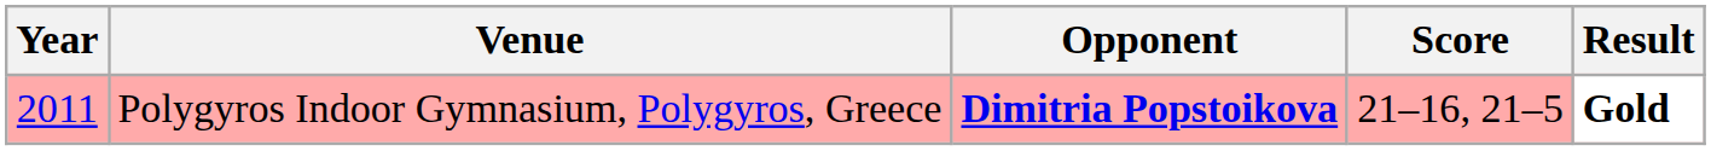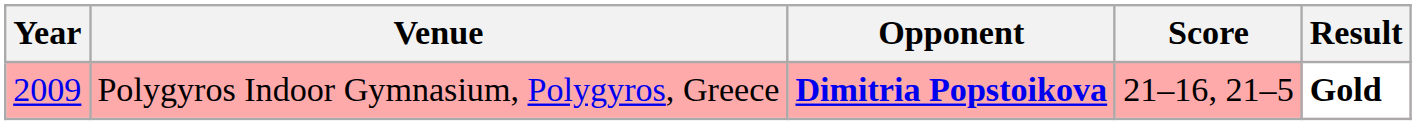 <table class="sortable wikitable" style="font-size: 90%;">
 <tr>
 <th>Year</th>
 <th>Venue</th>
 <th>Opponent</th>
 <th>Score</th>
 <th>Result</th>
 </tr>
 <tr style="background:#FFAAAA">
-<td align="center"><a href='#'>2011</a></td>
+<td align="center"><a href='#'>2009</a></td>
 <td align="left">Polygyros Indoor Gymnasium, <a href='#'>Polygyros</a>, Greece</td>
 <td align="left"><strong> <a href='#'>Dimitria Popstoikova</a></strong></td>
 <td align="left">21–16, 21–5</td>
 <td style="text-align:left; background:white"> <strong>Gold</strong></td>
 </tr>
 </table>
